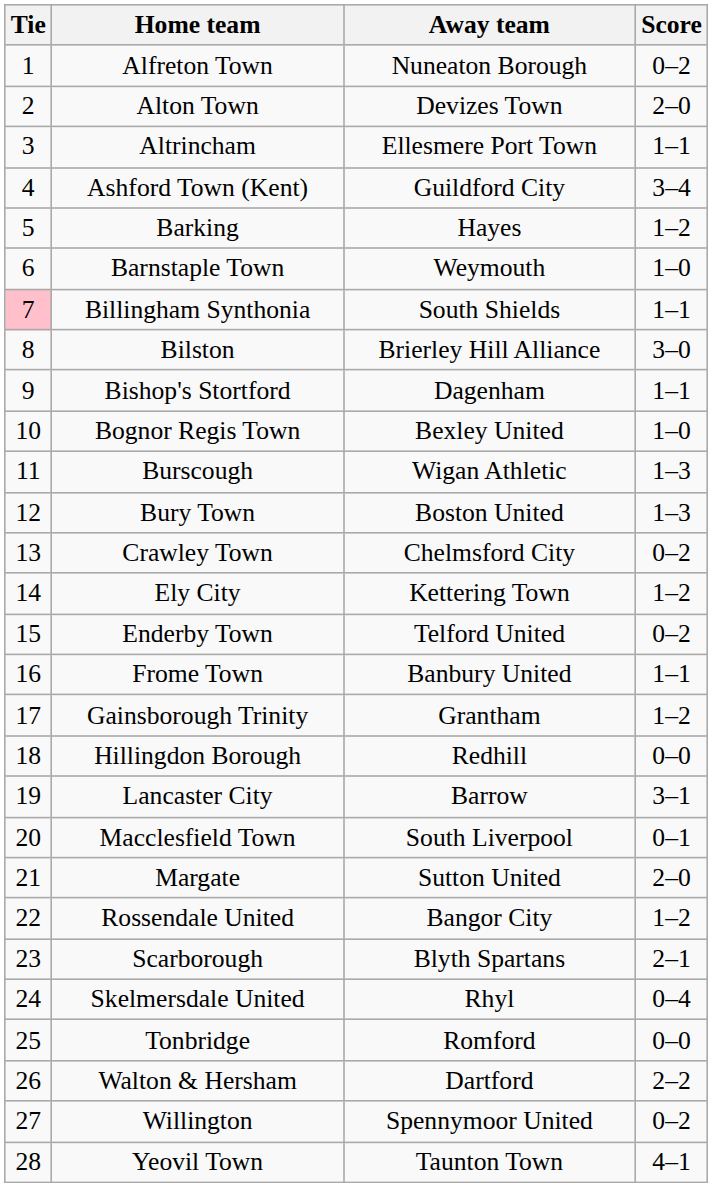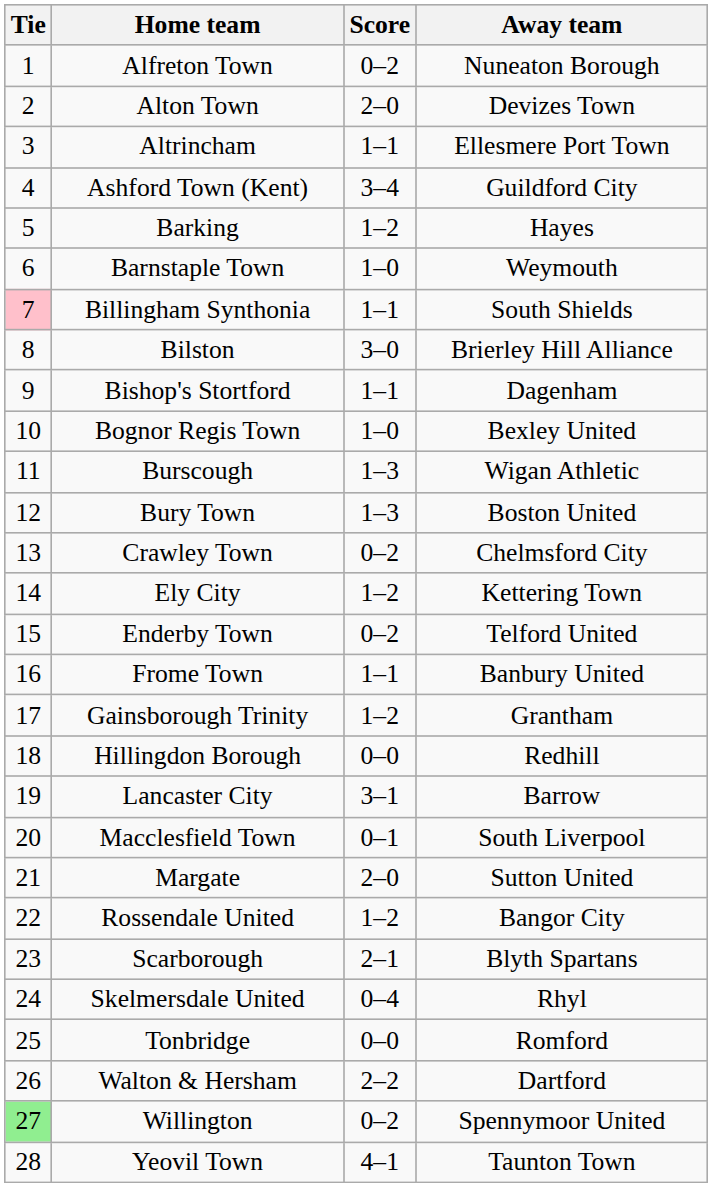 <table class="wikitable" style="text-align:center;">
 <tr>
 <th width=20>Tie</th>
 <th width=175>Home team</th>
+<th width=20>Score</th>
 <th width=175>Away team</th>
-<th width=20>Score</th>
 </tr>
 <tr>
 <td>1</td>
 <td>Alfreton Town</td>
+<td>0–2</td>
 <td>Nuneaton Borough</td>
-<td>0–2</td>
 </tr>
 <tr>
 <td>2</td>
 <td>Alton Town</td>
+<td>2–0</td>
 <td>Devizes Town</td>
-<td>2–0</td>
 </tr>
 <tr>
 <td>3</td>
 <td>Altrincham</td>
+<td>1–1</td>
 <td>Ellesmere Port Town</td>
-<td>1–1</td>
 </tr>
 <tr>
 <td>4</td>
 <td>Ashford Town (Kent)</td>
+<td>3–4</td>
 <td>Guildford City</td>
-<td>3–4</td>
 </tr>
 <tr>
 <td>5</td>
 <td>Barking</td>
+<td>1–2</td>
 <td>Hayes</td>
-<td>1–2</td>
 </tr>
 <tr>
 <td>6</td>
 <td>Barnstaple Town</td>
+<td>1–0</td>
 <td>Weymouth</td>
-<td>1–0</td>
 </tr>
 <tr>
 <td style="background: pink;">7</td>
 <td>Billingham Synthonia</td>
+<td>1–1</td>
 <td>South Shields</td>
-<td>1–1</td>
 </tr>
 <tr>
 <td>8</td>
 <td>Bilston</td>
+<td>3–0</td>
 <td>Brierley Hill Alliance</td>
-<td>3–0</td>
 </tr>
 <tr>
 <td>9</td>
 <td>Bishop's Stortford</td>
+<td>1–1</td>
 <td>Dagenham</td>
-<td>1–1</td>
 </tr>
 <tr>
 <td>10</td>
 <td>Bognor Regis Town</td>
+<td>1–0</td>
 <td>Bexley United</td>
-<td>1–0</td>
 </tr>
 <tr>
 <td>11</td>
 <td>Burscough</td>
+<td>1–3</td>
 <td>Wigan Athletic</td>
-<td>1–3</td>
 </tr>
 <tr>
 <td>12</td>
 <td>Bury Town</td>
+<td>1–3</td>
 <td>Boston United</td>
-<td>1–3</td>
 </tr>
 <tr>
 <td>13</td>
 <td>Crawley Town</td>
+<td>0–2</td>
 <td>Chelmsford City</td>
-<td>0–2</td>
 </tr>
 <tr>
 <td>14</td>
 <td>Ely City</td>
+<td>1–2</td>
 <td>Kettering Town</td>
-<td>1–2</td>
 </tr>
 <tr>
 <td>15</td>
 <td>Enderby Town</td>
+<td>0–2</td>
 <td>Telford United</td>
-<td>0–2</td>
 </tr>
 <tr>
 <td>16</td>
 <td>Frome Town</td>
+<td>1–1</td>
 <td>Banbury United</td>
-<td>1–1</td>
 </tr>
 <tr>
 <td>17</td>
 <td>Gainsborough Trinity</td>
+<td>1–2</td>
 <td>Grantham</td>
-<td>1–2</td>
 </tr>
 <tr>
 <td>18</td>
 <td>Hillingdon Borough</td>
+<td>0–0</td>
 <td>Redhill</td>
-<td>0–0</td>
 </tr>
 <tr>
 <td>19</td>
 <td>Lancaster City</td>
+<td>3–1</td>
 <td>Barrow</td>
-<td>3–1</td>
 </tr>
 <tr>
 <td>20</td>
 <td>Macclesfield Town</td>
+<td>0–1</td>
 <td>South Liverpool</td>
-<td>0–1</td>
 </tr>
 <tr>
 <td>21</td>
 <td>Margate</td>
+<td>2–0</td>
 <td>Sutton United</td>
-<td>2–0</td>
 </tr>
 <tr>
 <td>22</td>
 <td>Rossendale United</td>
+<td>1–2</td>
 <td>Bangor City</td>
-<td>1–2</td>
 </tr>
 <tr>
 <td>23</td>
 <td>Scarborough</td>
+<td>2–1</td>
 <td>Blyth Spartans</td>
-<td>2–1</td>
 </tr>
 <tr>
 <td>24</td>
 <td>Skelmersdale United</td>
+<td>0–4</td>
 <td>Rhyl</td>
-<td>0–4</td>
 </tr>
 <tr>
 <td>25</td>
 <td>Tonbridge</td>
+<td>0–0</td>
 <td>Romford</td>
-<td>0–0</td>
 </tr>
 <tr>
 <td>26</td>
 <td>Walton & Hersham</td>
+<td>2–2</td>
 <td>Dartford</td>
-<td>2–2</td>
 </tr>
 <tr>
-<td>27</td>
+<td style="background: lightgreen;">27</td>
 <td>Willington</td>
+<td>0–2</td>
 <td>Spennymoor United</td>
-<td>0–2</td>
 </tr>
 <tr>
 <td>28</td>
 <td>Yeovil Town</td>
+<td>4–1</td>
 <td>Taunton Town</td>
-<td>4–1</td>
 </tr>
 </table>
